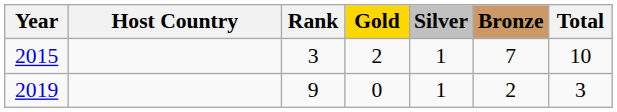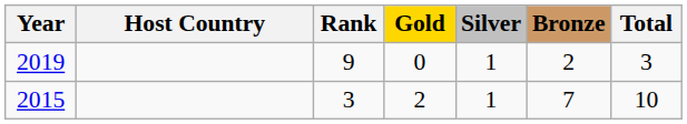 <table class="wikitable">
 <tr>
 <th width=40>Year</th>
 <th width=150>Host Country</th>
 <th width=40>Rank</th>
 <td width=40 bgcolor=gold align="center"><strong>Gold</strong></td>
 <td width=40 bgcolor=silver align="center"><strong>Silver</strong></td>
 <td width=4 bgcolor=#cc9966 align="center"><strong>Bronze</strong></td>
 <th width=40>Total</th>
 </tr>
 <tr align="center">
+<td><a href='#'>2019</a></td>
+<td align="left"></td>
+<td>9</td>
+<td>0</td>
+<td>1</td>
+<td>2</td>
+<td>3</td>
+</tr>
+<tr align="center">
 <td><a href='#'>2015</a></td>
 <td align="left"></td>
 <td>3</td>
 <td>2</td>
 <td>1</td>
 <td>7</td>
 <td>10</td>
 </tr>
-<tr align="center">
-<td><a href='#'>2019</a></td>
-<td align="left"></td>
-<td>9</td>
-<td>0</td>
-<td>1</td>
-<td>2</td>
-<td>3</td>
-</tr>
 </table>
